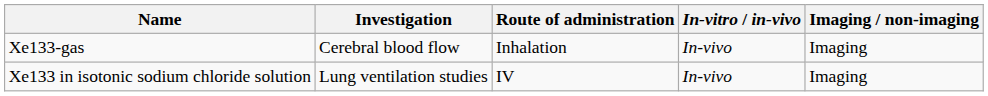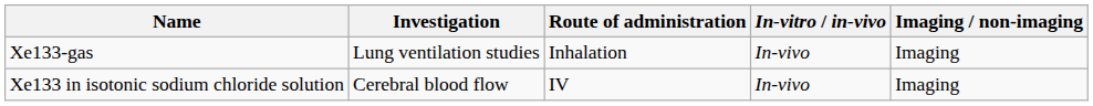 <table class="wikitable" style="font-size:95%">
 <tr>
 <th>Name</th>
 <th>Investigation</th>
 <th>Route of administration</th>
 <th><em>In-vitro</em> / <em>in-vivo</em></th>
 <th>Imaging / non-imaging</th>
 </tr>
 <tr>
 <td>Xe133-gas</td>
-<td>Cerebral blood flow</td>
+<td>Lung ventilation studies</td>
 <td>Inhalation</td>
 <td><em>In-vivo</em></td>
 <td>Imaging</td>
 </tr>
 <tr>
 <td>Xe133 in isotonic sodium chloride solution</td>
-<td>Lung ventilation studies</td>
+<td>Cerebral blood flow</td>
 <td>IV</td>
 <td><em>In-vivo</em></td>
 <td>Imaging</td>
 </tr>
 </table>
